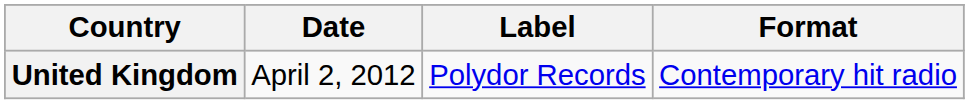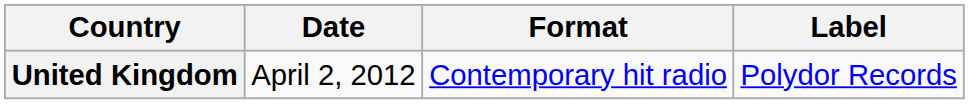 <table class="wikitable plainrowheaders">
 <tr>
 <th scope="col">Country</th>
 <th scope="col">Date</th>
+<th scope="col">Format</th>
 <th scope="col">Label</th>
-<th scope="col">Format</th>
 </tr>
 <tr>
 <th scope="row">United Kingdom</th>
 <td>April 2, 2012</td>
+<td><a href='#'>Contemporary hit radio</a></td>
 <td><a href='#'>Polydor Records</a></td>
-<td><a href='#'>Contemporary hit radio</a></td>
 </tr>
 </table>
